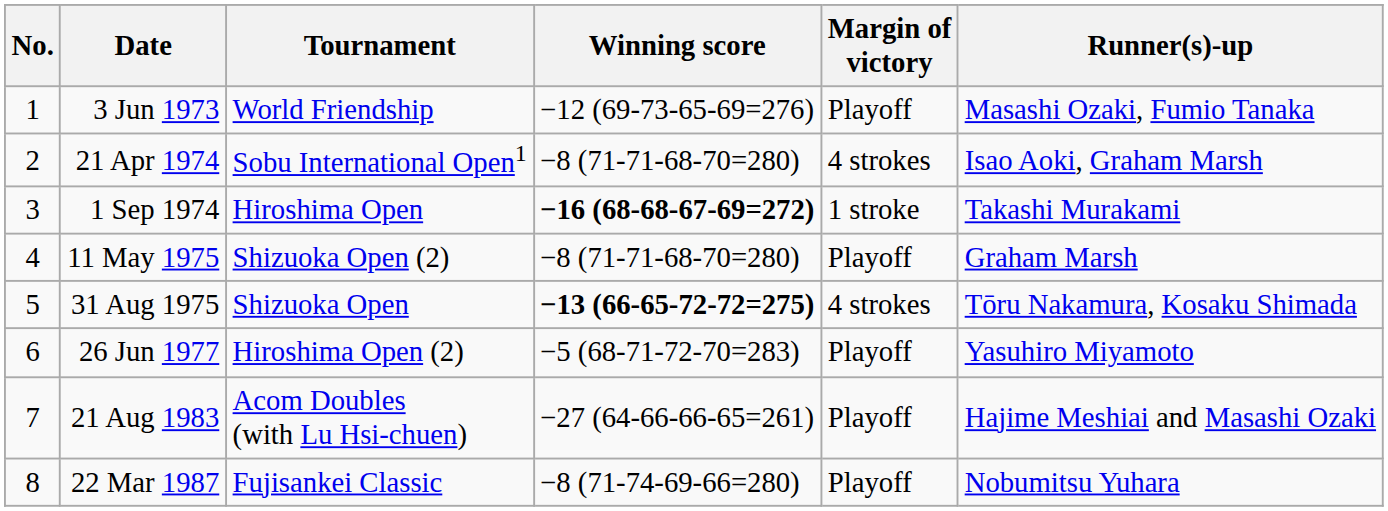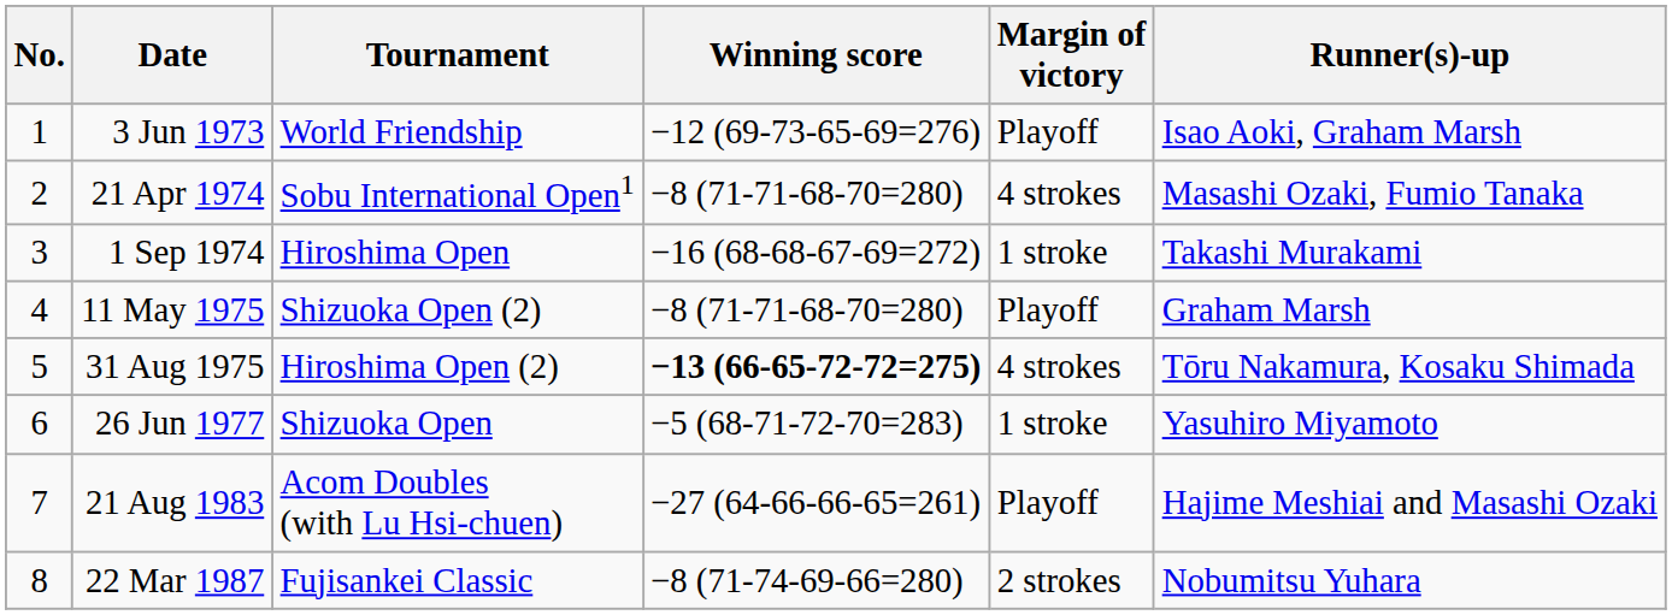 <table class="wikitable" style="font-size:95%;">
 <tr>
 <th>No.</th>
 <th>Date</th>
 <th>Tournament</th>
 <th>Winning score</th>
 <th>Margin of<br>victory</th>
 <th>Runner(s)-up</th>
 </tr>
 <tr>
 <td align=center>1</td>
 <td align=right>3 Jun <a href='#'>1973</a></td>
 <td><a href='#'>World Friendship</a></td>
 <td>−12 (69-73-65-69=276)</td>
 <td>Playoff</td>
-<td> <a href='#'>Masashi Ozaki</a>,  <a href='#'>Fumio Tanaka</a></td>
+<td> <a href='#'>Isao Aoki</a>,  <a href='#'>Graham Marsh</a></td>
 </tr>
 <tr>
 <td align=center>2</td>
 <td align=right>21 Apr <a href='#'>1974</a></td>
 <td><a href='#'>Sobu International Open</a><sup>1</sup></td>
 <td>−8 (71-71-68-70=280)</td>
 <td>4 strokes</td>
-<td> <a href='#'>Isao Aoki</a>,  <a href='#'>Graham Marsh</a></td>
+<td> <a href='#'>Masashi Ozaki</a>,  <a href='#'>Fumio Tanaka</a></td>
 </tr>
 <tr>
 <td align=center>3</td>
 <td align=right>1 Sep 1974</td>
 <td><a href='#'>Hiroshima Open</a></td>
-<td><strong>−16 (68-68-67-69=272)</strong></td>
+<td>−16 (68-68-67-69=272)</td>
 <td>1 stroke</td>
 <td> <a href='#'>Takashi Murakami</a></td>
 </tr>
 <tr>
 <td align=center>4</td>
 <td align=right>11 May <a href='#'>1975</a></td>
 <td><a href='#'>Shizuoka Open</a> (2)</td>
 <td>−8 (71-71-68-70=280)</td>
 <td>Playoff</td>
 <td> <a href='#'>Graham Marsh</a></td>
 </tr>
 <tr>
 <td align=center>5</td>
 <td align=right>31 Aug 1975</td>
-<td><a href='#'>Shizuoka Open</a></td>
+<td><a href='#'>Hiroshima Open</a> (2)</td>
 <td><strong>−13 (66-65-72-72=275)</strong></td>
 <td>4 strokes</td>
 <td> <a href='#'>Tōru Nakamura</a>,  <a href='#'>Kosaku Shimada</a></td>
 </tr>
 <tr>
 <td align=center>6</td>
 <td align=right>26 Jun <a href='#'>1977</a></td>
-<td><a href='#'>Hiroshima Open</a> (2)</td>
+<td><a href='#'>Shizuoka Open</a></td>
 <td>−5 (68-71-72-70=283)</td>
-<td>Playoff</td>
+<td>1 stroke</td>
 <td> <a href='#'>Yasuhiro Miyamoto</a></td>
 </tr>
 <tr>
 <td align=center>7</td>
 <td align=right>21 Aug <a href='#'>1983</a></td>
 <td><a href='#'>Acom Doubles</a><br>(with  <a href='#'>Lu Hsi-chuen</a>)</td>
 <td>−27 (64-66-66-65=261)</td>
 <td>Playoff</td>
 <td> <a href='#'>Hajime Meshiai</a> and  <a href='#'>Masashi Ozaki</a></td>
 </tr>
 <tr>
 <td align=center>8</td>
 <td align=right>22 Mar <a href='#'>1987</a></td>
 <td><a href='#'>Fujisankei Classic</a></td>
 <td>−8 (71-74-69-66=280)</td>
-<td>Playoff</td>
+<td>2 strokes</td>
 <td> <a href='#'>Nobumitsu Yuhara</a></td>
 </tr>
 </table>
